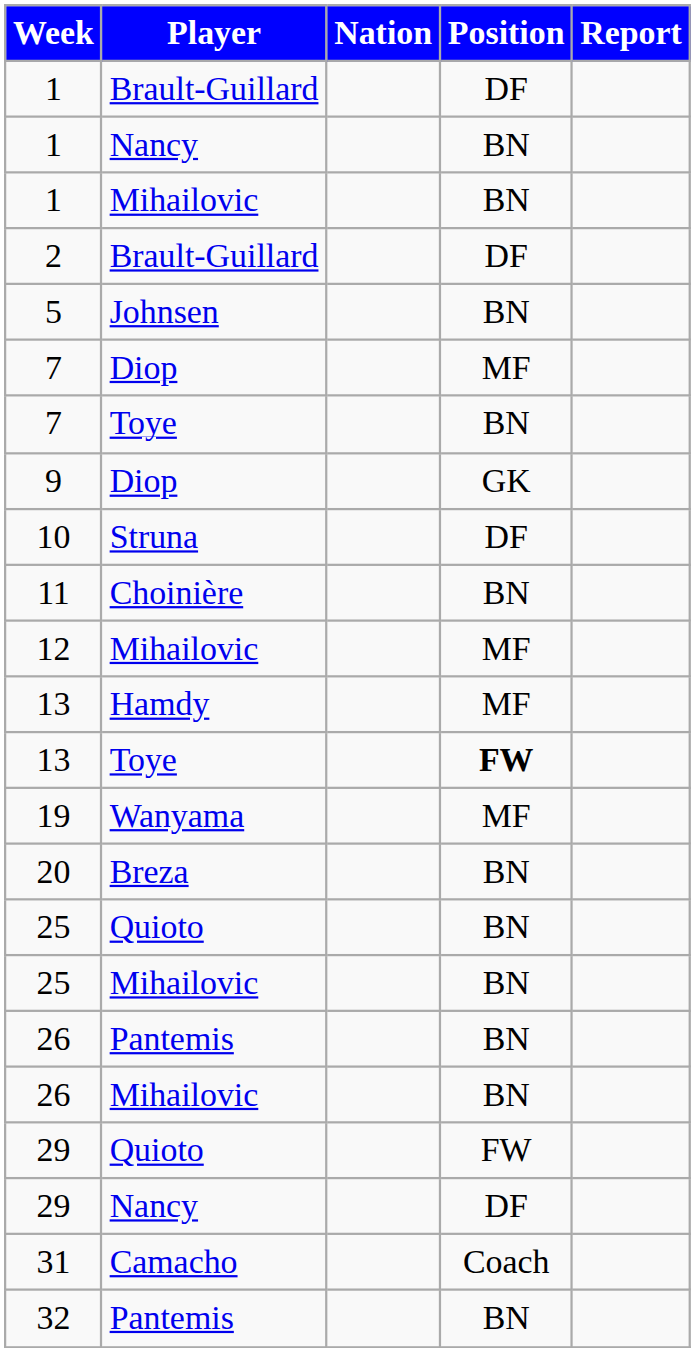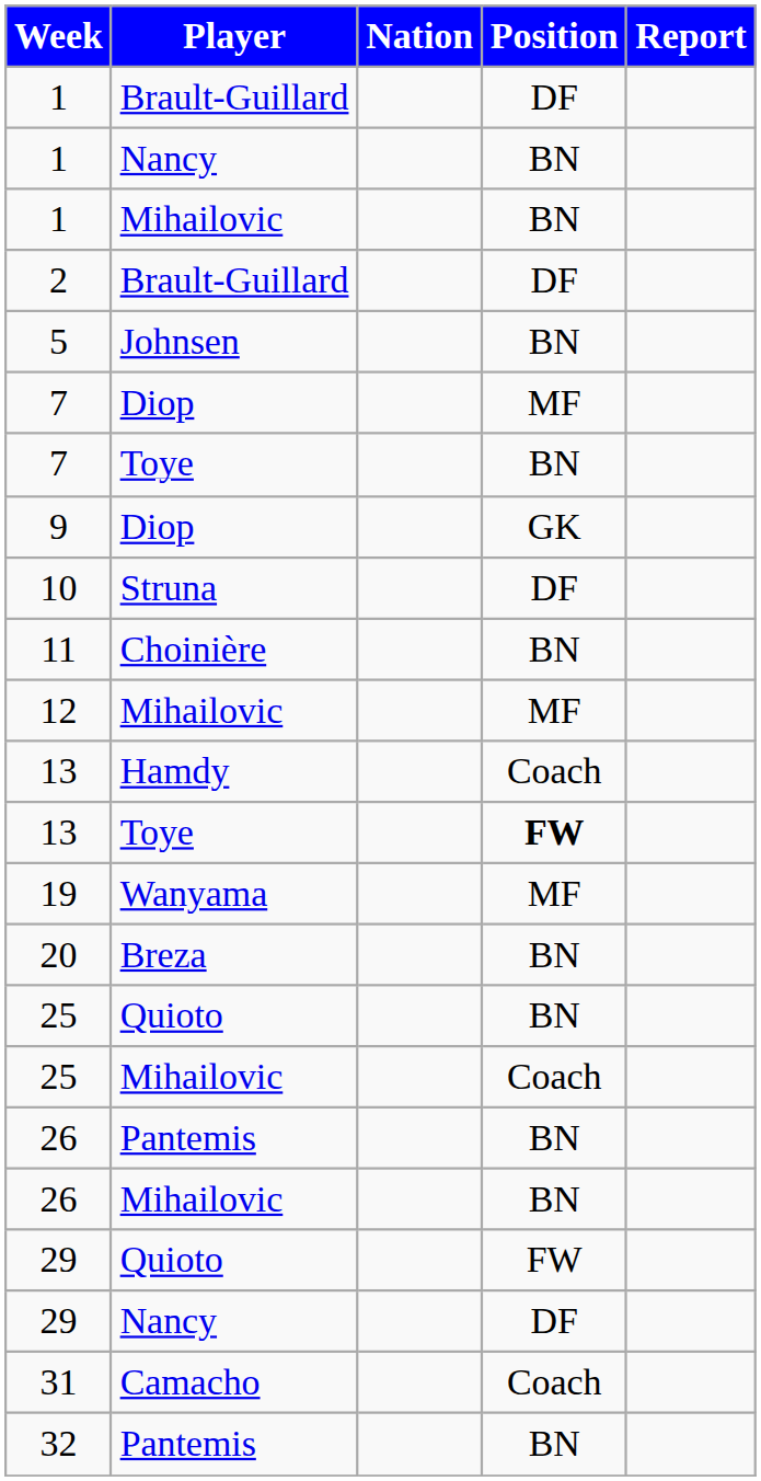 <table class="wikitable" style="font-size: 95%; text-align: center;">
 <tr>
 <th style="background:#00f; color:white; text-align:center;">Week</th>
 <th style="background:#00f; color:white; text-align:center;">Player</th>
 <th style="background:#00f; color:white; text-align:center;">Nation</th>
 <th style="background:#00f; color:white; text-align:center;">Position</th>
 <th style="background:#00f; color:white; text-align:center;">Report</th>
 </tr>
 <tr>
 <td>1</td>
 <td style="text-align:left;"><a href='#'>Brault-Guillard</a></td>
 <td style="text-align:left;"></td>
 <td>DF</td>
 <td></td>
 </tr>
 <tr>
 <td>1</td>
 <td style="text-align:left;"><a href='#'>Nancy</a></td>
 <td style="text-align:left;"></td>
 <td>BN</td>
 <td></td>
 </tr>
 <tr>
 <td>1</td>
 <td style="text-align:left;"><a href='#'>Mihailovic</a></td>
 <td style="text-align:left;"></td>
 <td>BN</td>
 <td></td>
 </tr>
 <tr>
 <td>2</td>
 <td style="text-align:left;"><a href='#'>Brault-Guillard</a></td>
 <td style="text-align:left;"></td>
 <td>DF</td>
 <td></td>
 </tr>
 <tr>
 <td>5</td>
 <td style="text-align:left;"><a href='#'>Johnsen</a></td>
 <td style="text-align:left;"></td>
 <td>BN</td>
 <td></td>
 </tr>
 <tr>
 <td>7</td>
 <td style="text-align:left;"><a href='#'>Diop</a></td>
 <td style="text-align:left;"></td>
 <td>MF</td>
 <td></td>
 </tr>
 <tr>
 <td>7</td>
 <td style="text-align:left;"><a href='#'>Toye</a></td>
 <td style="text-align:left;"></td>
 <td>BN</td>
 <td></td>
 </tr>
 <tr>
 <td>9</td>
 <td style="text-align:left;"><a href='#'>Diop</a></td>
 <td style="text-align:left;"></td>
 <td>GK</td>
 <td></td>
 </tr>
 <tr>
 <td>10</td>
 <td style="text-align:left;"><a href='#'>Struna</a></td>
 <td style="text-align:left;"></td>
 <td>DF</td>
 <td></td>
 </tr>
 <tr>
 <td>11</td>
 <td style="text-align:left;"><a href='#'>Choinière</a></td>
 <td style="text-align:left;"></td>
 <td>BN</td>
 <td></td>
 </tr>
 <tr>
 <td>12</td>
 <td style="text-align:left;"><a href='#'>Mihailovic</a></td>
 <td style="text-align:left;"></td>
 <td>MF</td>
 <td></td>
 </tr>
 <tr>
 <td>13</td>
 <td style="text-align:left;"><a href='#'>Hamdy</a></td>
 <td style="text-align:left;"></td>
-<td>MF</td>
+<td>Coach</td>
 <td></td>
 </tr>
 <tr>
 <td>13</td>
 <td style="text-align:left;"><a href='#'>Toye</a></td>
 <td style="text-align:left;"></td>
 <td><strong>FW</strong></td>
 <td></td>
 </tr>
 <tr>
 <td>19</td>
 <td style="text-align:left;"><a href='#'>Wanyama</a></td>
 <td style="text-align:left;"></td>
 <td>MF</td>
 <td></td>
 </tr>
 <tr>
 <td>20</td>
 <td style="text-align:left;"><a href='#'>Breza</a></td>
 <td style="text-align:left;"></td>
 <td>BN</td>
 <td></td>
 </tr>
 <tr>
 <td>25</td>
 <td style="text-align:left;"><a href='#'>Quioto</a></td>
 <td style="text-align:left;"></td>
 <td>BN</td>
 <td></td>
 </tr>
 <tr>
 <td>25</td>
 <td style="text-align:left;"><a href='#'>Mihailovic</a></td>
 <td style="text-align:left;"></td>
-<td>BN</td>
+<td>Coach</td>
 <td></td>
 </tr>
 <tr>
 <td>26</td>
 <td style="text-align:left;"><a href='#'>Pantemis</a></td>
 <td style="text-align:left;"></td>
 <td>BN</td>
 <td></td>
 </tr>
 <tr>
 <td>26</td>
 <td style="text-align:left;"><a href='#'>Mihailovic</a></td>
 <td style="text-align:left;"></td>
 <td>BN</td>
 <td></td>
 </tr>
 <tr>
 <td>29</td>
 <td style="text-align:left;"><a href='#'>Quioto</a></td>
 <td style="text-align:left;"></td>
 <td>FW</td>
 <td></td>
 </tr>
 <tr>
 <td>29</td>
 <td style="text-align:left;"><a href='#'>Nancy</a></td>
 <td style="text-align:left;"></td>
 <td>DF</td>
 <td></td>
 </tr>
 <tr>
 <td>31</td>
 <td style="text-align:left;"><a href='#'>Camacho</a></td>
 <td style="text-align:left;"></td>
 <td>Coach</td>
 <td></td>
 </tr>
 <tr>
 <td>32</td>
 <td style="text-align:left;"><a href='#'>Pantemis</a></td>
 <td style="text-align:left;"></td>
 <td>BN</td>
 <td></td>
 </tr>
 <tr>
 </tr>
 </table>
